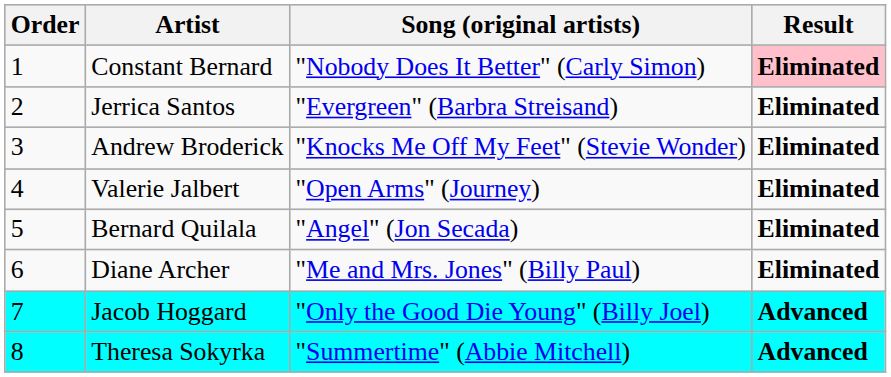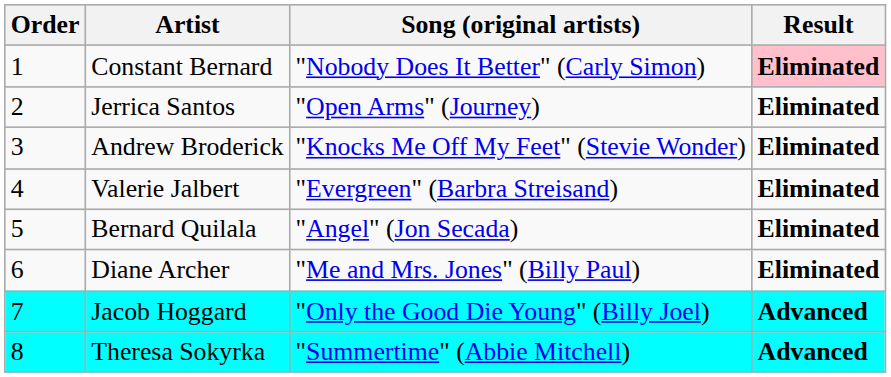 <table class=wikitable>
 <tr>
 <th>Order</th>
 <th>Artist</th>
 <th>Song (original artists)</th>
 <th>Result</th>
 </tr>
 <tr>
 <td>1</td>
 <td>Constant Bernard</td>
 <td>"<a href='#'>Nobody Does It Better</a>" (<a href='#'>Carly Simon</a>)</td>
 <td style="background: pink;"><strong>Eliminated</strong></td>
 </tr>
 <tr>
 <td>2</td>
 <td>Jerrica Santos</td>
-<td>"<a href='#'>Evergreen</a>" (<a href='#'>Barbra Streisand</a>)</td>
+<td>"<a href='#'>Open Arms</a>" (<a href='#'>Journey</a>)</td>
 <td><strong>Eliminated</strong></td>
 </tr>
 <tr>
 <td>3</td>
 <td>Andrew Broderick</td>
 <td>"<a href='#'>Knocks Me Off My Feet</a>" (<a href='#'>Stevie Wonder</a>)</td>
 <td><strong>Eliminated</strong></td>
 </tr>
 <tr>
 <td>4</td>
 <td>Valerie Jalbert</td>
-<td>"<a href='#'>Open Arms</a>" (<a href='#'>Journey</a>)</td>
+<td>"<a href='#'>Evergreen</a>" (<a href='#'>Barbra Streisand</a>)</td>
 <td><strong>Eliminated</strong></td>
 </tr>
 <tr>
 <td>5</td>
 <td>Bernard Quilala</td>
 <td>"<a href='#'>Angel</a>" (<a href='#'>Jon Secada</a>)</td>
 <td><strong>Eliminated</strong></td>
 </tr>
 <tr>
 <td>6</td>
 <td>Diane Archer</td>
 <td>"<a href='#'>Me and Mrs. Jones</a>" (<a href='#'>Billy Paul</a>)</td>
 <td><strong>Eliminated</strong></td>
 </tr>
 <tr style="background:cyan;">
 <td>7</td>
 <td>Jacob Hoggard</td>
 <td>"<a href='#'>Only the Good Die Young</a>" (<a href='#'>Billy Joel</a>)</td>
 <td><strong>Advanced</strong></td>
 </tr>
 <tr style="background:cyan;">
 <td>8</td>
 <td>Theresa Sokyrka</td>
 <td>"<a href='#'>Summertime</a>" (<a href='#'>Abbie Mitchell</a>)</td>
 <td><strong>Advanced</strong></td>
 </tr>
 </table>
